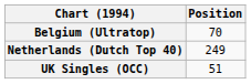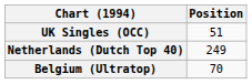 <table class="wikitable sortable plainrowheaders" style="text-align:center">
 <tr>
 <th scope="col">Chart (1994)</th>
 <th scope="col">Position</th>
 </tr>
 <tr>
-<th scope="row">Belgium (Ultratop)</th>
-<td>70</td>
+<th scope="row">UK Singles (OCC)</th>
+<td>51</td>
 </tr>
 <tr>
 <th scope="row">Netherlands (Dutch Top 40)</th>
 <td>249</td>
 </tr>
 <tr>
-<th scope="row">UK Singles (OCC)</th>
-<td>51</td>
+<th scope="row">Belgium (Ultratop)</th>
+<td>70</td>
 </tr>
 </table>
